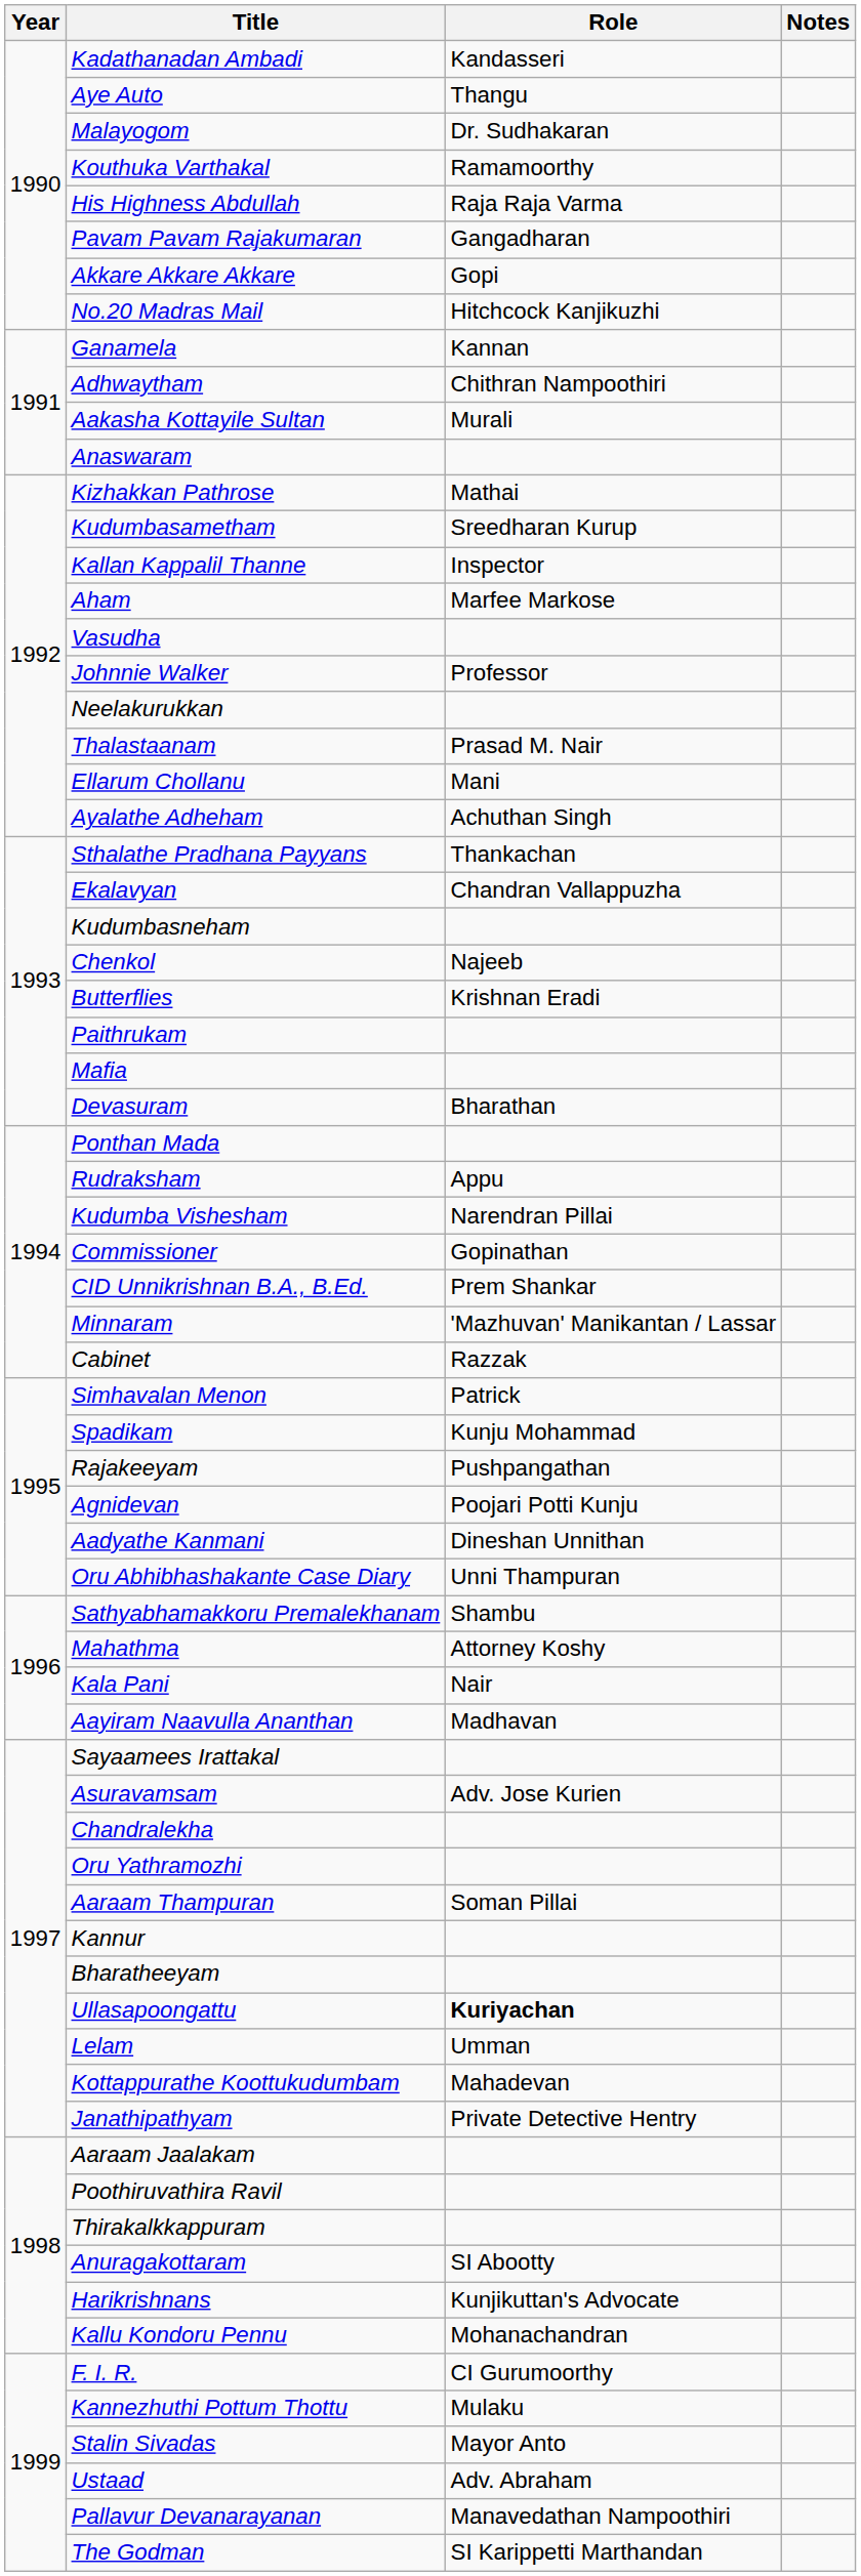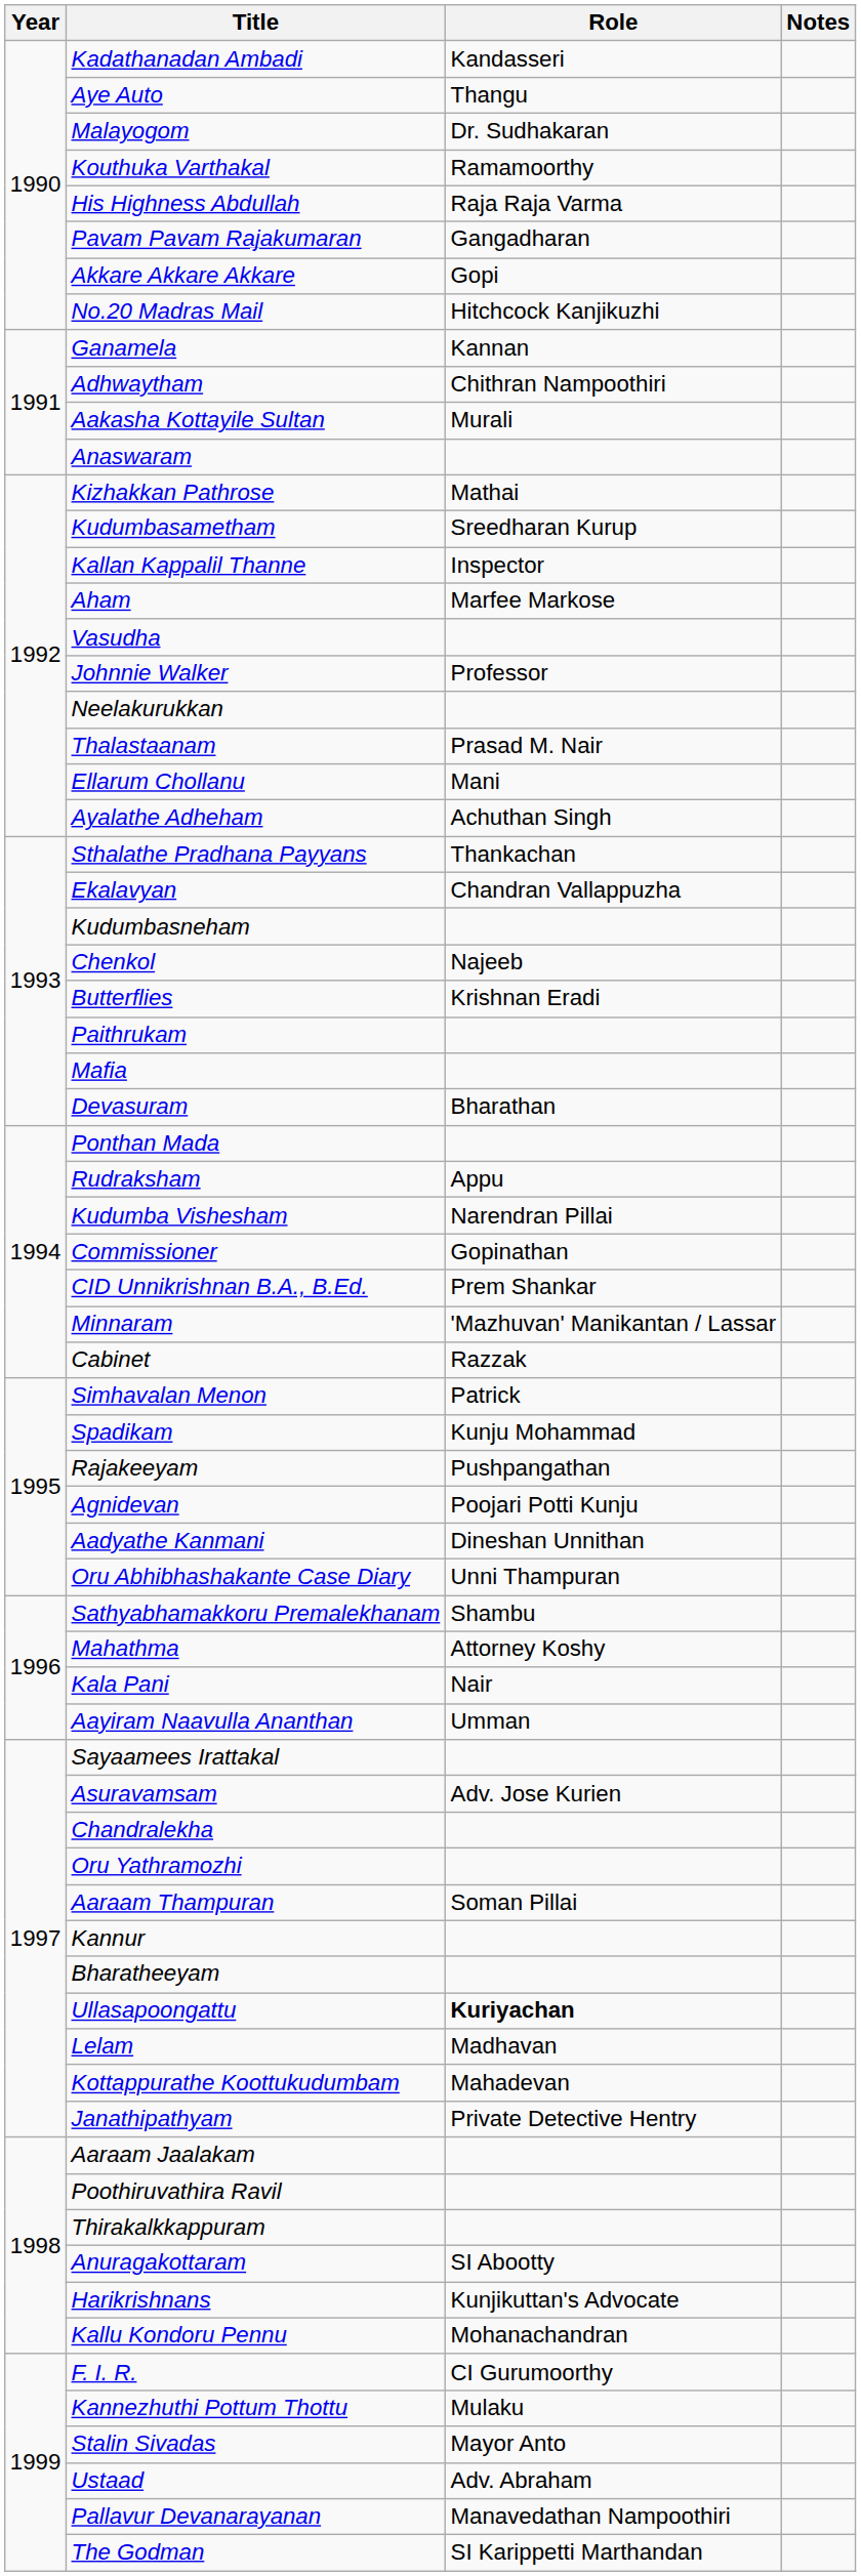 <table class="wikitable sortable">
 <tr>
 <th>Year</th>
 <th>Title</th>
 <th>Role</th>
 <th class="unsortable">Notes</th>
 </tr>
 <tr>
 <td rowspan=8>1990</td>
 <td><em><a href='#'>Kadathanadan Ambadi</a></em></td>
 <td>Kandasseri</td>
 <td></td>
 </tr>
 <tr>
 <td><em><a href='#'>Aye Auto</a></em></td>
 <td>Thangu</td>
 <td></td>
 </tr>
 <tr>
 <td><em><a href='#'>Malayogom</a></em></td>
 <td>Dr. Sudhakaran</td>
 <td></td>
 </tr>
 <tr>
 <td><em><a href='#'>Kouthuka Varthakal</a></em></td>
 <td>Ramamoorthy</td>
 <td></td>
 </tr>
 <tr>
 <td><em><a href='#'>His Highness Abdullah</a></em></td>
 <td>Raja Raja Varma</td>
 <td></td>
 </tr>
 <tr>
 <td><em><a href='#'>Pavam Pavam Rajakumaran</a></em></td>
 <td>Gangadharan</td>
 <td></td>
 </tr>
 <tr>
 <td><em><a href='#'>Akkare Akkare Akkare</a></em></td>
 <td>Gopi</td>
 <td></td>
 </tr>
 <tr>
 <td><em><a href='#'>No.20 Madras Mail</a></em></td>
 <td>Hitchcock Kanjikuzhi</td>
 <td></td>
 </tr>
 <tr>
 <td rowspan=4>1991</td>
 <td><em><a href='#'>Ganamela</a></em></td>
 <td>Kannan</td>
 <td></td>
 </tr>
 <tr>
 <td><em><a href='#'>Adhwaytham</a></em></td>
 <td>Chithran Nampoothiri</td>
 <td></td>
 </tr>
 <tr>
 <td><em><a href='#'>Aakasha Kottayile Sultan</a></em></td>
 <td>Murali</td>
 <td></td>
 </tr>
 <tr>
 <td><em><a href='#'>Anaswaram</a></em></td>
 <td></td>
 <td></td>
 </tr>
 <tr>
 <td rowspan=10>1992</td>
 <td><em><a href='#'>Kizhakkan Pathrose</a></em></td>
 <td>Mathai</td>
 <td></td>
 </tr>
 <tr>
 <td><em><a href='#'>Kudumbasametham</a></em></td>
 <td>Sreedharan Kurup</td>
 <td></td>
 </tr>
 <tr>
 <td><em><a href='#'>Kallan Kappalil Thanne</a></em></td>
 <td>Inspector</td>
 <td></td>
 </tr>
 <tr>
 <td><em><a href='#'>Aham</a></em></td>
 <td>Marfee Markose</td>
 <td></td>
 </tr>
 <tr>
 <td><em><a href='#'>Vasudha</a></em></td>
 <td></td>
 <td></td>
 </tr>
 <tr>
 <td><em><a href='#'>Johnnie Walker</a></em></td>
 <td>Professor</td>
 <td></td>
 </tr>
 <tr>
 <td><em>Neelakurukkan</em></td>
 <td></td>
 <td></td>
 </tr>
 <tr>
 <td><em><a href='#'>Thalastaanam</a></em></td>
 <td>Prasad M. Nair</td>
 <td></td>
 </tr>
 <tr>
 <td><em><a href='#'>Ellarum Chollanu</a></em></td>
 <td>Mani</td>
 <td></td>
 </tr>
 <tr>
 <td><em><a href='#'>Ayalathe Adheham</a></em></td>
 <td>Achuthan Singh</td>
 <td></td>
 </tr>
 <tr>
 <td rowspan=8>1993</td>
 <td><em><a href='#'>Sthalathe Pradhana Payyans</a></em></td>
 <td>Thankachan</td>
 <td></td>
 </tr>
 <tr>
 <td><em><a href='#'>Ekalavyan</a></em></td>
 <td>Chandran Vallappuzha</td>
 <td></td>
 </tr>
 <tr>
 <td><em>Kudumbasneham</em></td>
 <td></td>
 <td></td>
 </tr>
 <tr>
 <td><em><a href='#'>Chenkol</a></em></td>
 <td>Najeeb</td>
 <td></td>
 </tr>
 <tr>
 <td><em><a href='#'>Butterflies</a></em></td>
 <td>Krishnan Eradi</td>
 <td></td>
 </tr>
 <tr>
 <td><em><a href='#'>Paithrukam</a></em></td>
 <td></td>
 <td></td>
 </tr>
 <tr>
 <td><em><a href='#'>Mafia</a></em></td>
 <td></td>
 <td></td>
 </tr>
 <tr>
 <td><em><a href='#'>Devasuram</a></em></td>
 <td>Bharathan</td>
 <td></td>
 </tr>
 <tr>
 <td rowspan=7>1994</td>
 <td><em><a href='#'>Ponthan Mada</a></em></td>
 <td></td>
 <td></td>
 </tr>
 <tr>
 <td><em><a href='#'>Rudraksham</a></em></td>
 <td>Appu</td>
 <td></td>
 </tr>
 <tr>
 <td><em><a href='#'>Kudumba Vishesham</a></em></td>
 <td>Narendran Pillai</td>
 <td></td>
 </tr>
 <tr>
 <td><em><a href='#'>Commissioner</a></em></td>
 <td>Gopinathan</td>
 <td></td>
 </tr>
 <tr>
 <td><em><a href='#'>CID Unnikrishnan B.A., B.Ed.</a></em></td>
 <td>Prem Shankar</td>
 <td></td>
 </tr>
 <tr>
 <td><em><a href='#'>Minnaram</a></em></td>
 <td>'Mazhuvan' Manikantan / Lassar</td>
 <td></td>
 </tr>
 <tr>
 <td><em>Cabinet</em></td>
 <td>Razzak</td>
 <td></td>
 </tr>
 <tr>
 <td rowspan=6>1995</td>
 <td><em><a href='#'>Simhavalan Menon</a></em></td>
 <td>Patrick</td>
 <td></td>
 </tr>
 <tr>
 <td><em><a href='#'>Spadikam</a></em></td>
 <td>Kunju Mohammad</td>
 <td></td>
 </tr>
 <tr>
 <td><em>Rajakeeyam</em></td>
 <td>Pushpangathan</td>
 <td></td>
 </tr>
 <tr>
 <td><em><a href='#'>Agnidevan</a></em></td>
 <td>Poojari Potti Kunju</td>
 <td></td>
 </tr>
 <tr>
 <td><em><a href='#'>Aadyathe Kanmani</a></em></td>
 <td>Dineshan Unnithan</td>
 <td></td>
 </tr>
 <tr>
 <td><em><a href='#'>Oru Abhibhashakante Case Diary</a></em></td>
 <td>Unni Thampuran</td>
 <td></td>
 </tr>
 <tr>
 <td rowspan=4>1996</td>
 <td><em><a href='#'>Sathyabhamakkoru Premalekhanam</a></em></td>
 <td>Shambu</td>
 <td></td>
 </tr>
 <tr>
 <td><em><a href='#'>Mahathma</a></em></td>
 <td>Attorney Koshy</td>
 <td></td>
 </tr>
 <tr>
 <td><em><a href='#'>Kala Pani</a></em></td>
 <td>Nair</td>
 <td></td>
 </tr>
 <tr>
 <td><em><a href='#'>Aayiram Naavulla Ananthan</a></em></td>
-<td>Madhavan</td>
+<td>Umman</td>
 <td></td>
 </tr>
 <tr>
 <td rowspan=11>1997</td>
 <td><em>Sayaamees Irattakal</em></td>
 <td></td>
 <td></td>
 </tr>
 <tr>
 <td><em><a href='#'>Asuravamsam</a></em></td>
 <td>Adv. Jose Kurien</td>
 <td></td>
 </tr>
 <tr>
 <td><em><a href='#'>Chandralekha</a></em></td>
 <td></td>
 <td></td>
 </tr>
 <tr>
 <td><em><a href='#'>Oru Yathramozhi</a></em></td>
 <td></td>
 <td></td>
 </tr>
 <tr>
 <td><em><a href='#'>Aaraam Thampuran</a></em></td>
 <td>Soman Pillai</td>
 <td></td>
 </tr>
 <tr>
 <td><em>Kannur</em></td>
 <td></td>
 <td></td>
 </tr>
 <tr>
 <td><em>Bharatheeyam</em></td>
 <td></td>
 <td></td>
 </tr>
 <tr>
 <td><em><a href='#'>Ullasapoongattu</a></em></td>
 <td><strong>Kuriyachan</strong></td>
 <td></td>
 </tr>
 <tr>
 <td><em><a href='#'>Lelam</a></em></td>
-<td>Umman</td>
+<td>Madhavan</td>
 <td></td>
 </tr>
 <tr>
 <td><em><a href='#'>Kottappurathe Koottukudumbam</a></em></td>
 <td>Mahadevan</td>
 <td></td>
 </tr>
 <tr>
 <td><em><a href='#'>Janathipathyam</a></em></td>
 <td>Private Detective Hentry</td>
 <td></td>
 </tr>
 <tr>
 <td rowspan=6>1998</td>
 <td><em>Aaraam Jaalakam</em></td>
 <td></td>
 <td></td>
 </tr>
 <tr>
 <td><em>Poothiruvathira Ravil</em></td>
 <td></td>
 <td></td>
 </tr>
 <tr>
 <td><em>Thirakalkkappuram</em></td>
 <td></td>
 <td></td>
 </tr>
 <tr>
 <td><em><a href='#'>Anuragakottaram</a></em></td>
 <td>SI Abootty</td>
 <td></td>
 </tr>
 <tr>
 <td><em><a href='#'>Harikrishnans</a></em></td>
 <td>Kunjikuttan's Advocate</td>
 <td></td>
 </tr>
 <tr>
 <td><em><a href='#'>Kallu Kondoru Pennu</a></em></td>
 <td>Mohanachandran</td>
 <td></td>
 </tr>
 <tr>
 <td rowspan=6>1999</td>
 <td><em><a href='#'>F. I. R.</a></em></td>
 <td>CI Gurumoorthy</td>
 <td></td>
 </tr>
 <tr>
 <td><em><a href='#'>Kannezhuthi Pottum Thottu</a></em></td>
 <td>Mulaku</td>
 <td></td>
 </tr>
 <tr>
 <td><em><a href='#'>Stalin Sivadas</a></em></td>
 <td>Mayor Anto</td>
 <td></td>
 </tr>
 <tr>
 <td><em><a href='#'>Ustaad</a></em></td>
 <td>Adv. Abraham</td>
 <td></td>
 </tr>
 <tr>
 <td><em><a href='#'>Pallavur Devanarayanan</a></em></td>
 <td>Manavedathan Nampoothiri</td>
 <td></td>
 </tr>
 <tr>
 <td><em><a href='#'>The Godman</a></em></td>
 <td>SI Karippetti Marthandan</td>
 <td></td>
 </tr>
 <tr>
 </tr>
 </table>
